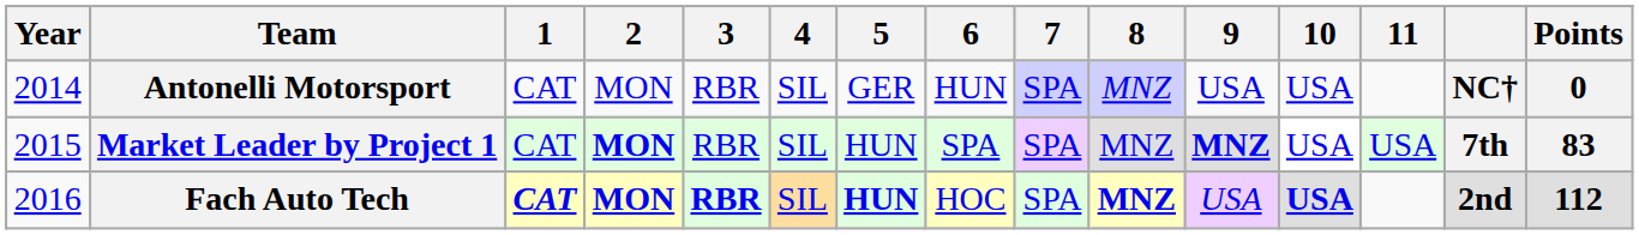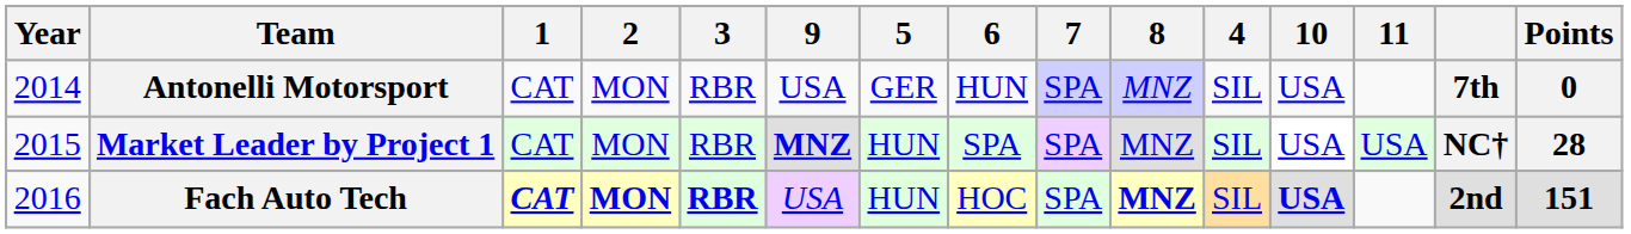 <table class="wikitable" style="text-align:center; font-size:85%">
 <tr>
 <th>Year</th>
 <th>Team</th>
 <th>1</th>
 <th>2</th>
 <th>3</th>
-<th>4</th>
+<th>9</th>
 <th>5</th>
 <th>6</th>
 <th>7</th>
 <th>8</th>
-<th>9</th>
+<th>4</th>
 <th>10</th>
 <th>11</th>
 <th></th>
 <th>Points</th>
 </tr>
 <tr>
 <td><a href='#'>2014</a></td>
 <th nowrap>Antonelli Motorsport</th>
 <td><a href='#'>CAT</a></td>
 <td><a href='#'>MON</a></td>
 <td><a href='#'>RBR</a></td>
-<td><a href='#'>SIL</a></td>
+<td><a href='#'>USA</a></td>
 <td><a href='#'>GER</a></td>
 <td><a href='#'>HUN</a></td>
 <td style="background:#CFCFFF;"><a href='#'>SPA</a><br></td>
 <td style="background:#CFCFFF;"><em><a href='#'>MNZ</a></em><br></td>
-<td><a href='#'>USA</a></td>
+<td><a href='#'>SIL</a></td>
 <td><a href='#'>USA</a></td>
 <td></td>
-<th>NC†</th>
+<th>7th</th>
 <th>0</th>
 </tr>
 <tr>
 <td><a href='#'>2015</a></td>
 <th nowrap><a href='#'>Market Leader by Project 1</a></th>
 <td style="background:#DFFFDF;"><a href='#'>CAT</a><br></td>
-<td style="background:#DFFFDF;"><strong><a href='#'>MON</a><br></strong></td>
+<td style="background:#DFFFDF;"><a href='#'>MON</a><br></td>
 <td style="background:#DFFFDF;"><a href='#'>RBR</a><br></td>
-<td style="background:#DFFFDF;"><a href='#'>SIL</a><br></td>
+<td style="background:#DFDFDF;"><strong><a href='#'>MNZ</a></strong><br></td>
 <td style="background:#DFFFDF;"><a href='#'>HUN</a><br></td>
 <td style="background:#DFFFDF;"><a href='#'>SPA</a><br></td>
 <td style="background:#EFCFFF;"><a href='#'>SPA</a><br></td>
 <td style="background:#DFDFDF;"><a href='#'>MNZ</a><br></td>
-<td style="background:#DFDFDF;"><strong><a href='#'>MNZ</a></strong><br></td>
+<td style="background:#DFFFDF;"><a href='#'>SIL</a><br></td>
 <td style="background:#FFFFFF;"><a href='#'>USA</a><br></td>
 <td style="background:#DFFFDF;"><a href='#'>USA</a><br></td>
-<th>7th</th>
-<th>83</th>
+<th>NC†</th>
+<th>28</th>
 </tr>
 <tr>
 <td><a href='#'>2016</a></td>
 <th nowrap>Fach Auto Tech</th>
 <td style="background:#FFFFBF;"><strong><em><a href='#'>CAT</a></em></strong><br></td>
 <td style="background:#FFFFBF;"><strong><a href='#'>MON</a></strong><br></td>
 <td style="background:#DFFFDF;"><strong><a href='#'>RBR</a></strong><br></td>
-<td style="background:#FFDF9F;"><a href='#'>SIL</a><br></td>
-<td style="background:#DFFFDF;"><strong><a href='#'>HUN</a><br></strong></td>
+<td style="background:#EFCFFF;"><em><a href='#'>USA</a></em><br></td>
+<td style="background:#DFFFDF;"><a href='#'>HUN</a><br></td>
 <td style="background:#FFFFBF;"><a href='#'>HOC</a><br></td>
 <td style="background:#DFFFDF;"><a href='#'>SPA</a><br></td>
 <td style="background:#FFFFBF;"><strong><a href='#'>MNZ</a></strong><br></td>
-<td style="background:#EFCFFF;"><em><a href='#'>USA</a></em><br></td>
+<td style="background:#FFDF9F;"><a href='#'>SIL</a><br></td>
 <td style="background:#DFDFDF;"><strong><a href='#'>USA</a><br></strong></td>
 <td></td>
 <th style="background:#DFDFDF;">2nd</th>
-<th style="background:#DFDFDF;">112</th>
+<th style="background:#DFDFDF;">151</th>
 </tr>
 </table>
